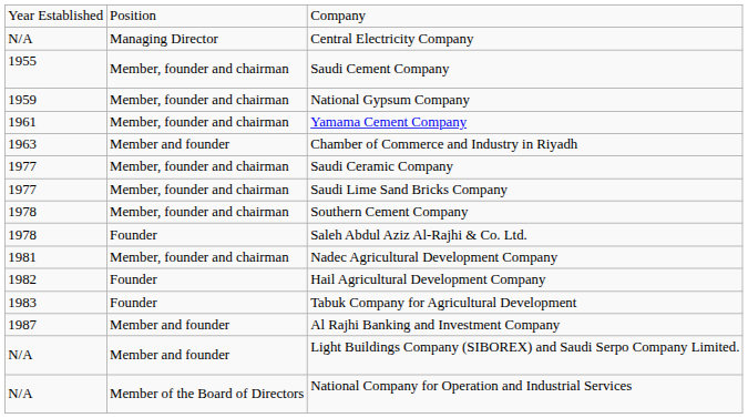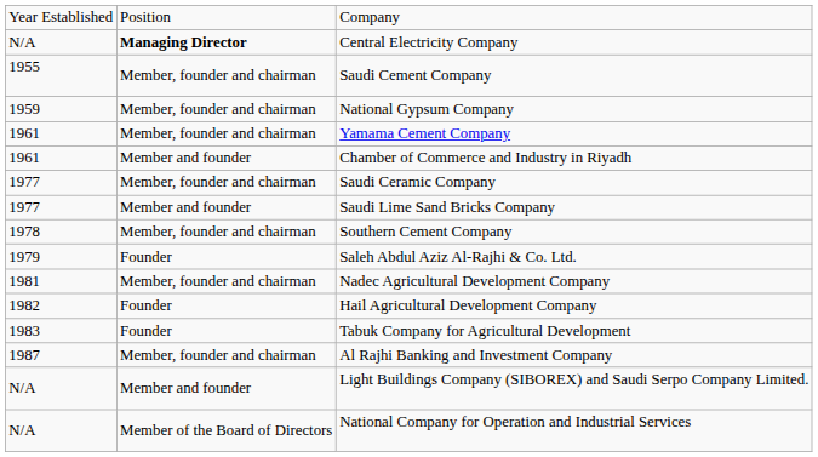 <table class="wikitable">
 <tr>
 <td>Year Established</td>
 <td>Position</td>
 <td>Company</td>
 </tr>
 <tr>
 <td>N/A</td>
-<td>Managing Director</td>
+<td><strong>Managing Director</strong></td>
 <td>Central Electricity Company</td>
 </tr>
 <tr>
 <td>1955<br><br></td>
 <td>Member, founder and chairman</td>
 <td>Saudi Cement Company</td>
 </tr>
 <tr>
 <td>1959</td>
 <td>Member, founder and chairman</td>
 <td>National Gypsum Company</td>
 </tr>
 <tr>
 <td>1961</td>
 <td>Member, founder and chairman</td>
 <td><a href='#'>Yamama Cement Company</a></td>
 </tr>
 <tr>
-<td>1963</td>
+<td>1961</td>
 <td>Member and founder</td>
 <td>Chamber of Commerce and Industry in Riyadh</td>
 </tr>
 <tr>
 <td>1977</td>
 <td>Member, founder and chairman</td>
 <td>Saudi Ceramic Company</td>
 </tr>
 <tr>
 <td>1977</td>
-<td>Member, founder and chairman</td>
+<td>Member and founder</td>
 <td>Saudi Lime Sand Bricks Company</td>
 </tr>
 <tr>
 <td>1978</td>
 <td>Member, founder and chairman</td>
 <td>Southern Cement Company</td>
 </tr>
 <tr>
-<td>1978</td>
+<td>1979</td>
 <td>Founder</td>
 <td>Saleh Abdul Aziz Al-Rajhi & Co. Ltd.</td>
 </tr>
 <tr>
 <td>1981</td>
 <td>Member, founder and chairman</td>
 <td>Nadec Agricultural Development Company</td>
 </tr>
 <tr>
 <td>1982</td>
 <td>Founder</td>
 <td>Hail Agricultural Development Company</td>
 </tr>
 <tr>
 <td>1983</td>
 <td>Founder</td>
 <td>Tabuk Company for Agricultural Development</td>
 </tr>
 <tr>
 <td>1987</td>
-<td>Member and founder</td>
+<td>Member, founder and chairman</td>
 <td>Al Rajhi Banking and Investment Company</td>
 </tr>
 <tr>
 <td>N/A</td>
 <td>Member and founder</td>
 <td>Light Buildings Company (SIBOREX) and Saudi Serpo Company Limited.<br><br></td>
 </tr>
 <tr>
 <td>N/A</td>
 <td>Member of the Board of Directors</td>
 <td>National Company for Operation and Industrial Services<br><br></td>
 </tr>
 </table>
